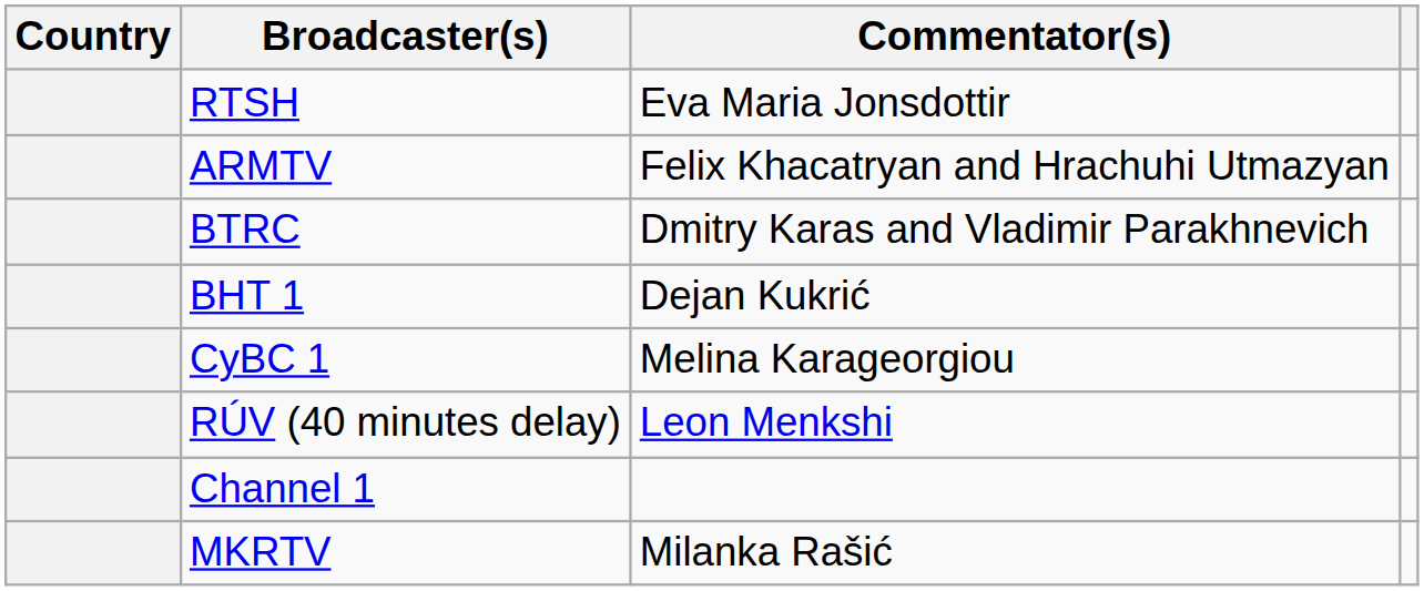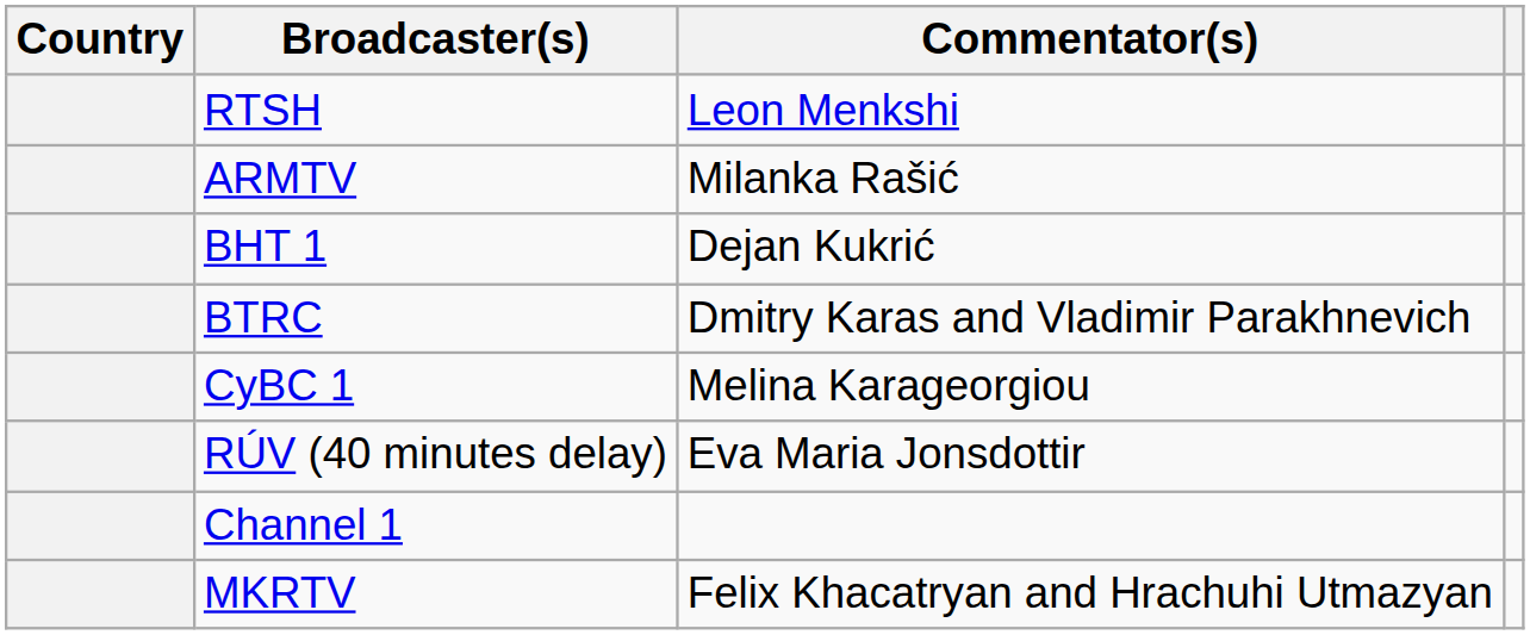 <table class="wikitable plainrowheaders">
 <tr>
 <th scope="col">Country</th>
 <th scope="col">Broadcaster(s)</th>
 <th scope="col">Commentator(s)</th>
 <th scope="col"></th>
 </tr>
 <tr>
 <th scope="row"></th>
 <td><a href='#'>RTSH</a></td>
-<td>Eva Maria Jonsdottir</td>
+<td><a href='#'>Leon Menkshi</a></td>
 <td></td>
 </tr>
 <tr>
 <th scope="row"></th>
 <td><a href='#'>ARMTV</a></td>
-<td>Felix Khacatryan and Hrachuhi Utmazyan</td>
+<td>Milanka Rašić</td>
+<td></td>
+</tr>
+<tr>
+<th scope="row"></th>
+<td><a href='#'>BHT 1</a></td>
+<td>Dejan Kukrić</td>
 <td></td>
 </tr>
 <tr>
 <th scope="row"></th>
 <td><a href='#'>BTRC</a></td>
 <td>Dmitry Karas and Vladimir Parakhnevich</td>
-<td></td>
-</tr>
-<tr>
-<th scope="row"></th>
-<td><a href='#'>BHT 1</a></td>
-<td>Dejan Kukrić</td>
 <td></td>
 </tr>
 <tr>
 <th scope="row"></th>
 <td><a href='#'>CyBC 1</a></td>
 <td>Melina Karageorgiou</td>
 <td></td>
 </tr>
 <tr>
 <th scope="row"></th>
 <td><a href='#'>RÚV</a> (40 minutes delay)</td>
-<td><a href='#'>Leon Menkshi</a></td>
+<td>Eva Maria Jonsdottir</td>
 <td></td>
 </tr>
 <tr>
 <th scope="row"></th>
 <td><a href='#'>Channel 1</a></td>
 <td></td>
 <td></td>
 </tr>
 <tr>
 <th scope="row"></th>
 <td><a href='#'>MKRTV</a></td>
-<td>Milanka Rašić</td>
+<td>Felix Khacatryan and Hrachuhi Utmazyan</td>
 <td></td>
 </tr>
 </table>
